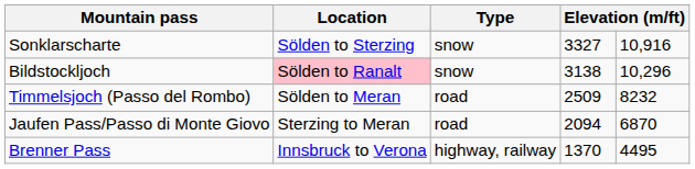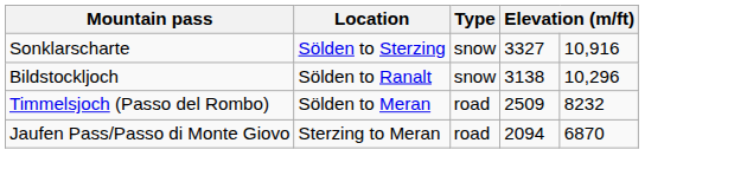 <table class="wikitable">
 <tr>
 <th>Mountain pass</th>
 <th>Location</th>
 <th>Type</th>
 <th colspan=2>Elevation (m/ft)</th>
 </tr>
 <tr>
 <td>Sonklarscharte</td>
 <td><a href='#'>Sölden</a> to <a href='#'>Sterzing</a></td>
 <td>snow</td>
 <td>3327</td>
 <td>10,916</td>
 </tr>
 <tr>
 <td>Bildstockljoch</td>
-<td style="background: pink;">Sölden to <a href='#'>Ranalt</a></td>
+<td>Sölden to <a href='#'>Ranalt</a></td>
 <td>snow</td>
 <td>3138</td>
 <td>10,296</td>
 </tr>
 <tr>
 <td><a href='#'>Timmelsjoch</a> (Passo del Rombo)</td>
 <td>Sölden to <a href='#'>Meran</a></td>
 <td>road</td>
 <td>2509</td>
 <td>8232</td>
 </tr>
 <tr>
 <td>Jaufen Pass/Passo di Monte Giovo</td>
 <td>Sterzing to Meran</td>
 <td>road</td>
 <td>2094</td>
 <td>6870</td>
 </tr>
-<tr>
-<td><a href='#'>Brenner Pass</a></td>
-<td><a href='#'>Innsbruck</a> to <a href='#'>Verona</a></td>
-<td>highway, railway</td>
-<td>1370</td>
-<td>4495</td>
-</tr>
 </table>
